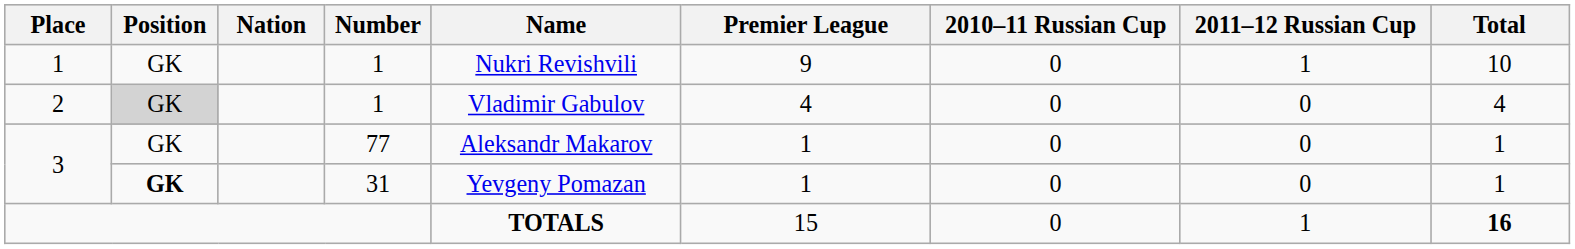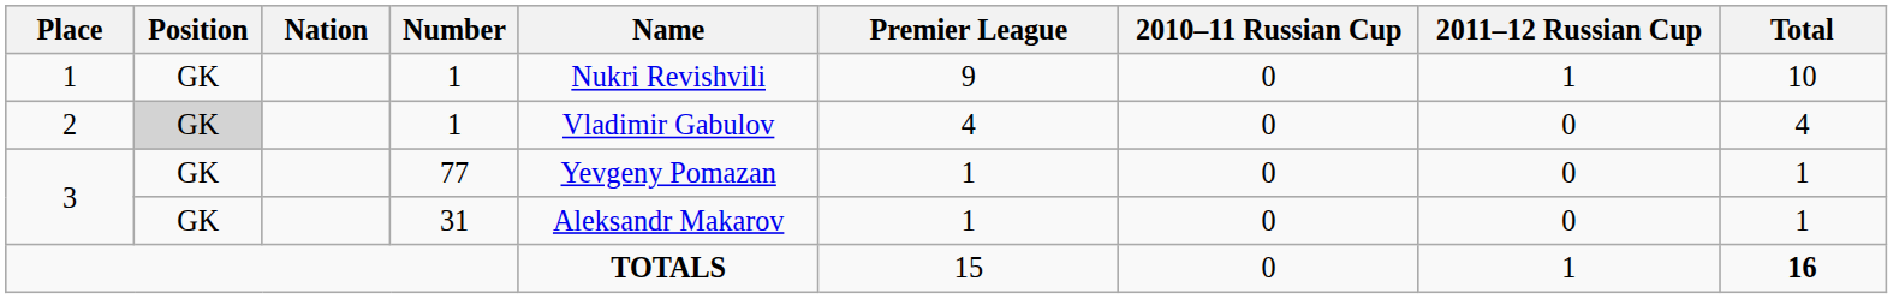 <table class="wikitable" style="font-size: 95%; text-align: center;">
 <tr>
 <th width=60>Place</th>
 <th width=60>Position</th>
 <th width=60>Nation</th>
 <th width=60>Number</th>
 <th width=150>Name</th>
 <th width=150>Premier League</th>
 <th width=150>2010–11 Russian Cup</th>
 <th width=150>2011–12 Russian Cup</th>
 <th width=80>Total</th>
 </tr>
 <tr>
 <td>1</td>
 <td>GK</td>
 <td></td>
 <td>1</td>
 <td><a href='#'>Nukri Revishvili</a></td>
 <td>9</td>
 <td>0</td>
 <td>1</td>
 <td>10</td>
 </tr>
 <tr>
 <td>2</td>
 <td style="background: lightgrey;">GK</td>
 <td></td>
 <td>1</td>
 <td><a href='#'>Vladimir Gabulov</a></td>
 <td>4</td>
 <td>0</td>
 <td>0</td>
 <td>4</td>
 </tr>
 <tr>
 <td rowspan="2">3</td>
 <td>GK</td>
 <td></td>
 <td>77</td>
-<td><a href='#'>Aleksandr Makarov</a></td>
+<td><a href='#'>Yevgeny Pomazan</a></td>
 <td>1</td>
 <td>0</td>
 <td>0</td>
 <td>1</td>
 </tr>
 <tr>
-<td><strong>GK</strong></td>
+<td>GK</td>
 <td></td>
 <td>31</td>
-<td><a href='#'>Yevgeny Pomazan</a></td>
+<td><a href='#'>Aleksandr Makarov</a></td>
 <td>1</td>
 <td>0</td>
 <td>0</td>
 <td>1</td>
 </tr>
 <tr>
 <td colspan="4"></td>
 <td><strong>TOTALS</strong></td>
 <td>15</td>
 <td>0</td>
 <td>1</td>
 <td><strong>16</strong></td>
 </tr>
 </table>
